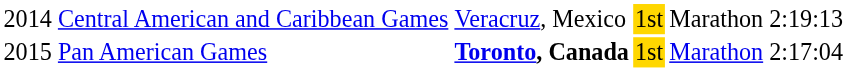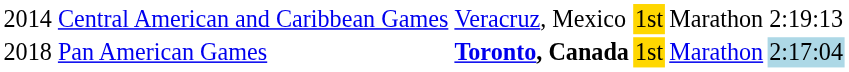 <table>
 <tr>
 <td>2014</td>
 <td><a href='#'>Central American and Caribbean Games</a></td>
 <td><a href='#'>Veracruz</a>, Mexico</td>
 <td bgcolor=gold>1st</td>
 <td>Marathon</td>
 <td>2:19:13</td>
 </tr>
 <tr>
-<td>2015</td>
+<td>2018</td>
 <td><a href='#'>Pan American Games</a></td>
 <td><strong><a href='#'>Toronto</a>, Canada</strong></td>
 <td bgcolor=gold>1st</td>
 <td><a href='#'>Marathon</a></td>
-<td>2:17:04</td>
+<td style="background: lightblue;">2:17:04</td>
 </tr>
 </table>
